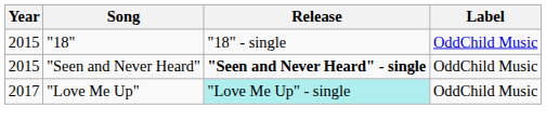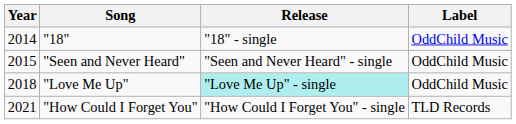 <table class="wikitable">
 <tr>
 <th>Year</th>
 <th>Song</th>
 <th>Release</th>
 <th>Label</th>
 </tr>
 <tr>
-<td>2015</td>
+<td>2014</td>
 <td>"18"</td>
 <td>"18" - single</td>
 <td><a href='#'>OddChild Music</a></td>
 </tr>
 <tr>
 <td>2015</td>
 <td>"Seen and Never Heard"</td>
-<td><strong>"Seen and Never Heard" - single</strong></td>
+<td>"Seen and Never Heard" - single</td>
 <td>OddChild Music</td>
 </tr>
 <tr>
-<td>2017</td>
+<td>2018</td>
 <td>"Love Me Up"</td>
 <td style="background: paleturquoise;">"Love Me Up" - single</td>
 <td>OddChild Music</td>
 </tr>
+<tr>
+<td>2021</td>
+<td>"How Could I Forget You"</td>
+<td>"How Could I Forget You" - single</td>
+<td>TLD Records</td>
+</tr>
 </table>
